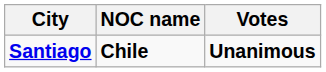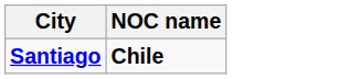 <table class="wikitable">
 <tr>
 <th>City</th>
 <th>NOC name</th>
-<th>Votes</th>
 </tr>
 <tr>
 <td><strong><a href='#'>Santiago</a></strong></td>
 <td><strong> Chile</strong></td>
-<td align=center><strong>Unanimous</strong></td>
 </tr>
 </table>
